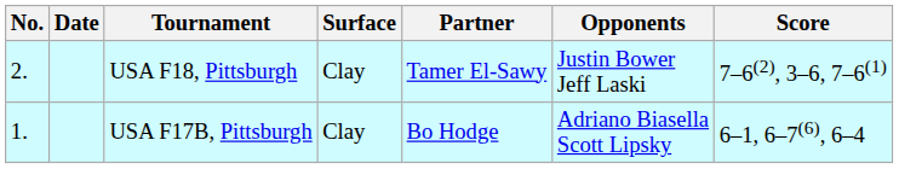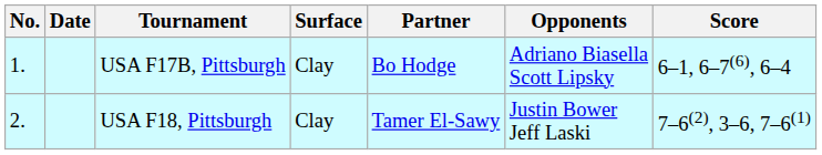 <table class="sortable wikitable">
 <tr>
 <th>No.</th>
 <th>Date</th>
 <th>Tournament</th>
 <th>Surface</th>
 <th>Partner</th>
 <th>Opponents</th>
 <th class="unsortable">Score</th>
 </tr>
 <tr style="background:#cffcff;">
+<td>1.</td>
+<td></td>
+<td>USA F17B, <a href='#'>Pittsburgh</a></td>
+<td>Clay</td>
+<td> <a href='#'>Bo Hodge</a></td>
+<td> <a href='#'>Adriano Biasella</a> <br>  <a href='#'>Scott Lipsky</a></td>
+<td>6–1, 6–7<sup>(6)</sup>, 6–4</td>
+</tr>
+<tr style="background:#cffcff;">
 <td>2.</td>
 <td></td>
 <td>USA F18, <a href='#'>Pittsburgh</a></td>
 <td>Clay</td>
 <td> <a href='#'>Tamer El-Sawy</a></td>
 <td> <a href='#'>Justin Bower</a> <br>  Jeff Laski</td>
 <td>7–6<sup>(2)</sup>, 3–6, 7–6<sup>(1)</sup></td>
 </tr>
-<tr style="background:#cffcff;">
-<td>1.</td>
-<td></td>
-<td>USA F17B, <a href='#'>Pittsburgh</a></td>
-<td>Clay</td>
-<td> <a href='#'>Bo Hodge</a></td>
-<td> <a href='#'>Adriano Biasella</a> <br>  <a href='#'>Scott Lipsky</a></td>
-<td>6–1, 6–7<sup>(6)</sup>, 6–4</td>
-</tr>
 </table>
